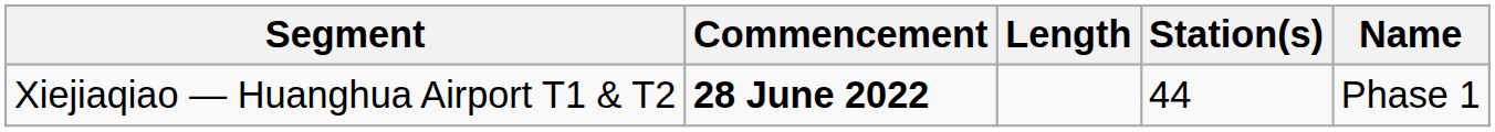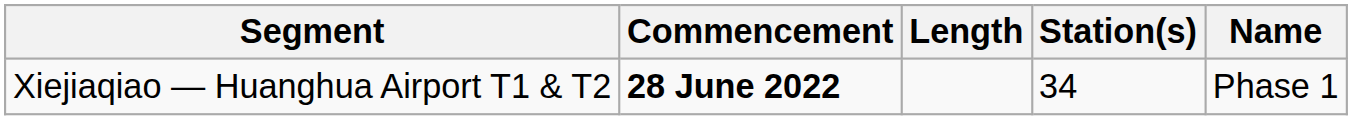 <table class="wikitable">
 <tr>
 <th>Segment</th>
 <th>Commencement</th>
 <th>Length</th>
 <th>Station(s)</th>
 <th>Name</th>
 </tr>
 <tr>
 <td>Xiejiaqiao — Huanghua Airport T1 & T2</td>
 <td><strong>28 June 2022</strong></td>
 <td></td>
-<td>44</td>
+<td>34</td>
 <td>Phase 1</td>
 </tr>
 </table>
